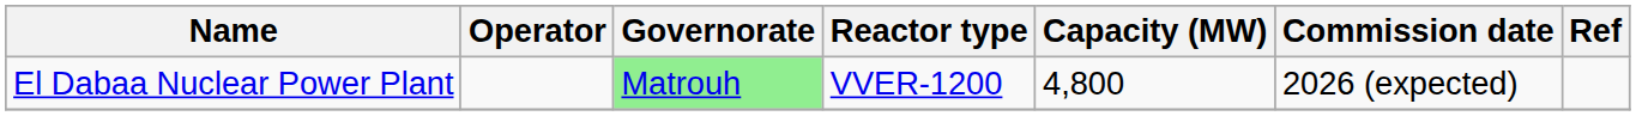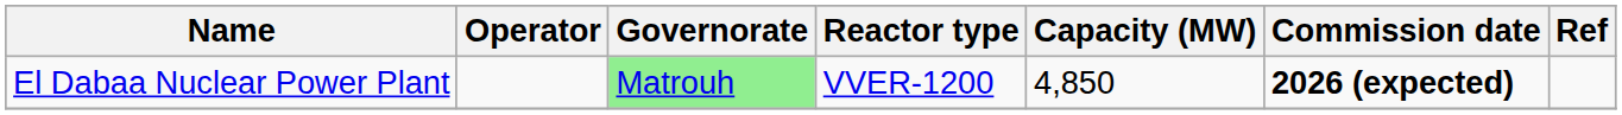 <table class="wikitable sortable">
 <tr>
 <th>Name</th>
 <th>Operator</th>
 <th>Governorate</th>
 <th>Reactor type</th>
 <th>Capacity (MW)</th>
 <th>Commission date</th>
 <th>Ref</th>
 </tr>
 <tr>
 <td><a href='#'>El Dabaa Nuclear Power Plant</a></td>
 <td></td>
 <td style="background: lightgreen;"><a href='#'>Matrouh</a></td>
 <td><a href='#'>VVER-1200</a></td>
-<td>4,800</td>
-<td>2026 (expected)</td>
+<td>4,850</td>
+<td><strong>2026 (expected)</strong></td>
 <td></td>
 </tr>
 <tr>
 </tr>
 </table>
